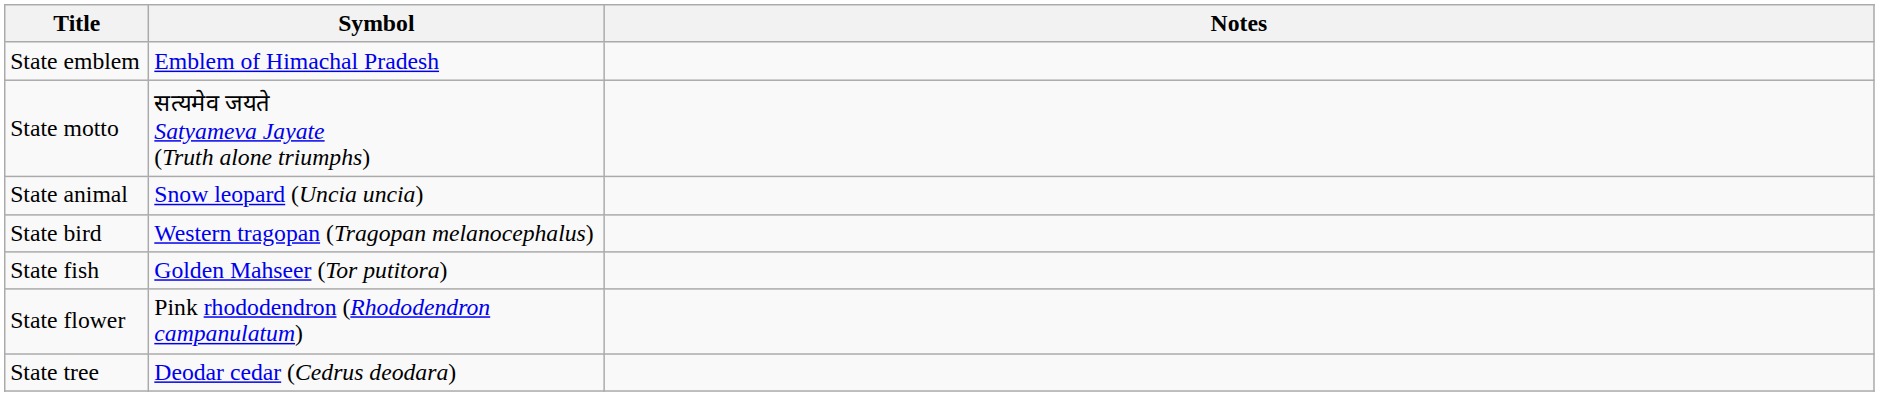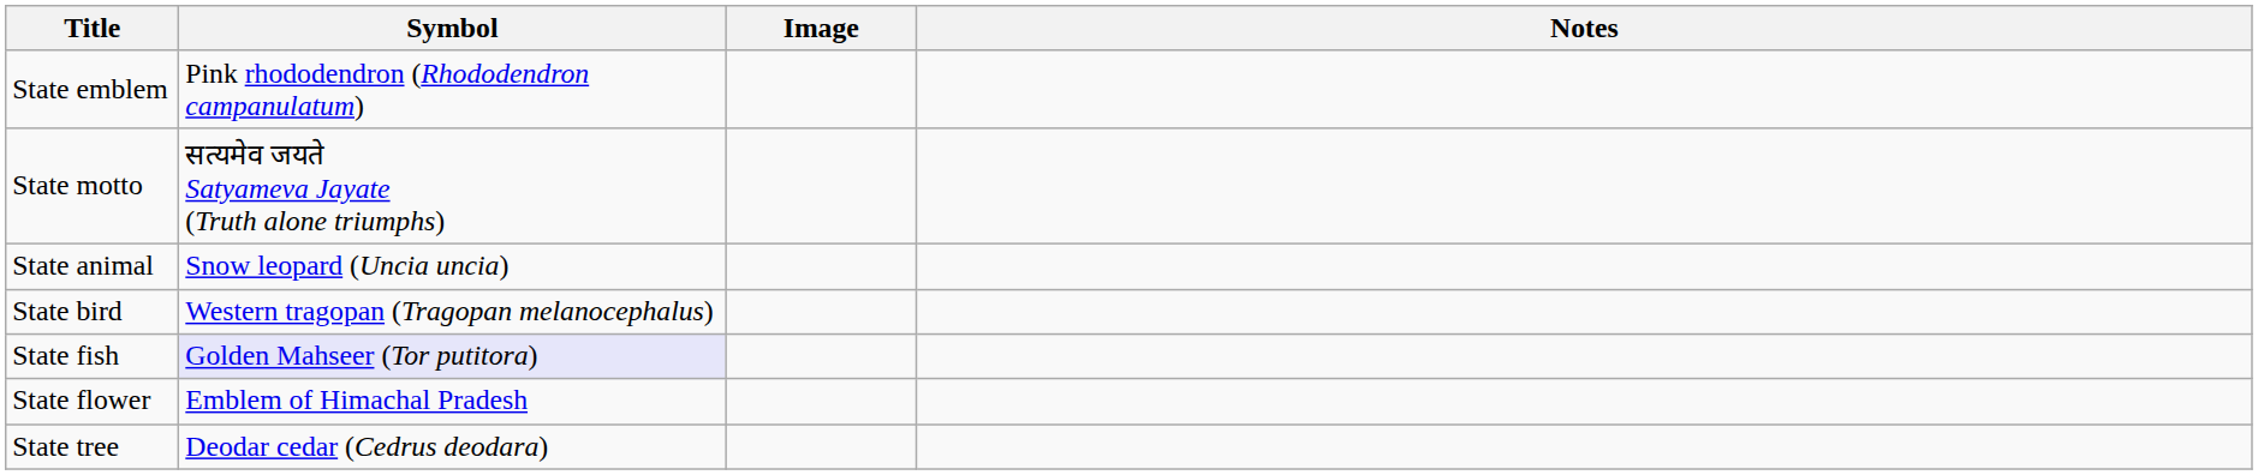 <table class="wikitable" style="width: 100%;">
 <tr>
 <th width=90>Title</th>
 <th style="width:300px;">Symbol</th>
+<th width=100>Image</th>
 <th>Notes</th>
 </tr>
 <tr>
 <td>State emblem</td>
-<td><a href='#'>Emblem of Himachal Pradesh</a></td>
+<td>Pink <a href='#'>rhododendron</a> (<em><a href='#'>Rhododendron campanulatum</a></em>)</td>
+<td style="text-align:center;"></td>
 <td></td>
 </tr>
 <tr>
 <td>State motto</td>
 <td>सत्यमेव जयते<br> <em><a href='#'>Satyameva Jayate</a></em><br> (<em>Truth alone triumphs</em>)</td>
 <td></td>
+<td></td>
 </tr>
 <tr>
 <td>State animal</td>
 <td><a href='#'>Snow leopard</a> (<em>Uncia uncia</em>)</td>
+<td style="text-align:center;"></td>
 <td></td>
 </tr>
 <tr>
 <td>State bird</td>
 <td><a href='#'>Western tragopan</a> (<em>Tragopan melanocephalus</em>)</td>
+<td style="text-align:center;"></td>
 <td></td>
 </tr>
 <tr>
 <td>State fish</td>
-<td><a href='#'>Golden Mahseer</a> (<em>Tor putitora</em>)</td>
+<td style="background: lavender;"><a href='#'>Golden Mahseer</a> (<em>Tor putitora</em>)</td>
+<td align=center></td>
 <td></td>
 </tr>
 <tr>
 <td>State flower</td>
-<td>Pink <a href='#'>rhododendron</a> (<em><a href='#'>Rhododendron campanulatum</a></em>)</td>
+<td><a href='#'>Emblem of Himachal Pradesh</a></td>
+<td style="text-align:center;"></td>
 <td></td>
 </tr>
 <tr>
 <td>State tree</td>
 <td><a href='#'>Deodar cedar</a> (<em>Cedrus deodara</em>)</td>
+<td style="text-align:center;"></td>
 <td></td>
 </tr>
 </table>
